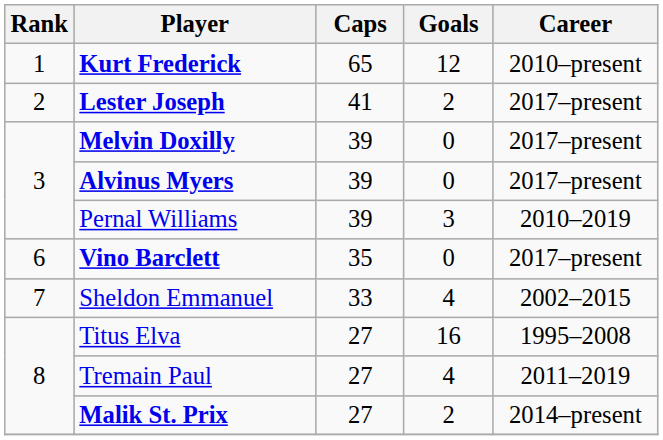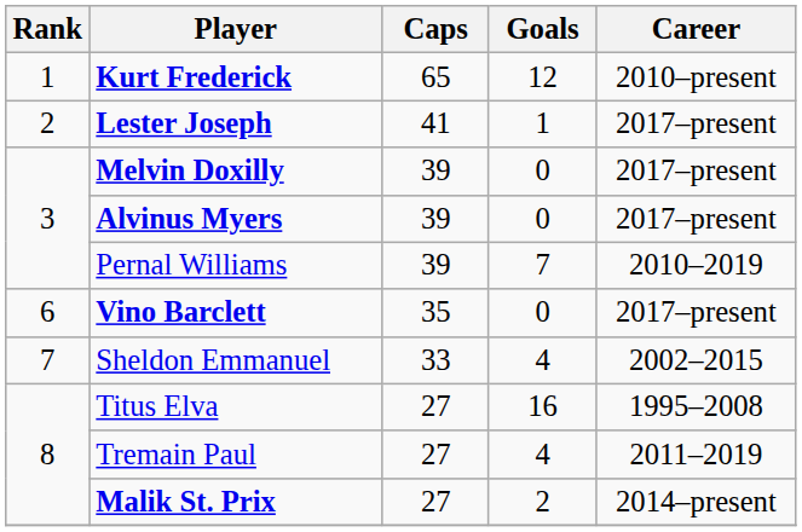 <table class="wikitable sortable" style="text-align:center;">
 <tr>
 <th width=30px>Rank</th>
 <th style="width:150px;">Player</th>
 <th width=50px>Caps</th>
 <th width=50px>Goals</th>
 <th style="width:100px;">Career</th>
 </tr>
 <tr>
 <td>1</td>
 <td style="text-align: left;"><strong><a href='#'>Kurt Frederick</a></strong></td>
 <td>65</td>
 <td>12</td>
 <td>2010–present</td>
 </tr>
 <tr>
 <td>2</td>
 <td style="text-align: left;"><strong><a href='#'>Lester Joseph</a></strong></td>
 <td>41</td>
-<td>2</td>
+<td>1</td>
 <td>2017–present</td>
 </tr>
 <tr>
 <td rowspan=3>3</td>
 <td style="text-align: left;"><strong><a href='#'>Melvin Doxilly</a></strong></td>
 <td>39</td>
 <td>0</td>
 <td>2017–present</td>
 </tr>
 <tr>
 <td style="text-align: left;"><strong><a href='#'>Alvinus Myers</a></strong></td>
 <td>39</td>
 <td>0</td>
 <td>2017–present</td>
 </tr>
 <tr>
 <td style="text-align: left;"><a href='#'>Pernal Williams</a></td>
 <td>39</td>
-<td>3</td>
+<td>7</td>
 <td>2010–2019</td>
 </tr>
 <tr>
 <td>6</td>
 <td style="text-align: left;"><strong><a href='#'>Vino Barclett</a></strong></td>
 <td>35</td>
 <td>0</td>
 <td>2017–present</td>
 </tr>
 <tr>
 <td>7</td>
 <td style="text-align: left;"><a href='#'>Sheldon Emmanuel</a></td>
 <td>33</td>
 <td>4</td>
 <td>2002–2015</td>
 </tr>
 <tr>
 <td rowspan=3>8</td>
 <td style="text-align: left;"><a href='#'>Titus Elva</a></td>
 <td>27</td>
 <td>16</td>
 <td>1995–2008</td>
 </tr>
 <tr>
 <td style="text-align: left;"><a href='#'>Tremain Paul</a></td>
 <td>27</td>
 <td>4</td>
 <td>2011–2019</td>
 </tr>
 <tr>
 <td style="text-align: left;"><strong><a href='#'>Malik St. Prix</a></strong></td>
 <td>27</td>
 <td>2</td>
 <td>2014–present</td>
 </tr>
 <tr>
 </tr>
 </table>
